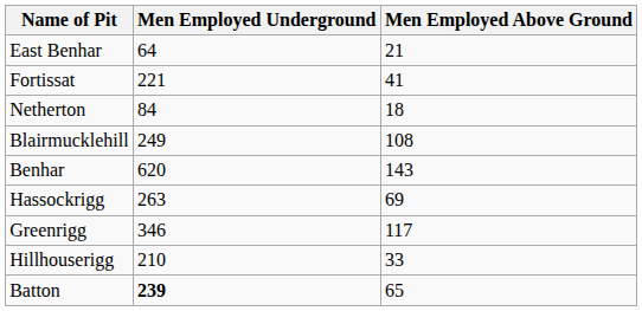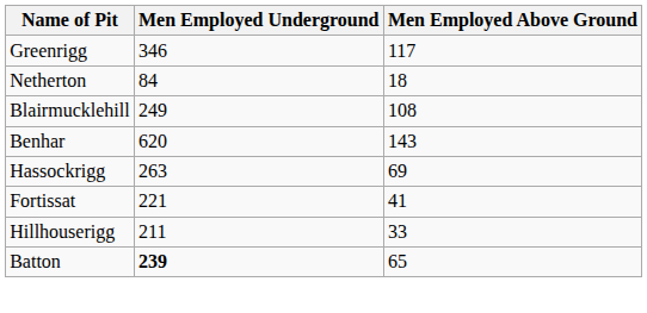 <table class="wikitable" border="1">
 <tr>
 <th>Name of Pit</th>
 <th>Men Employed Underground</th>
 <th>Men Employed Above Ground</th>
 </tr>
 <tr>
-<td>East Benhar</td>
-<td>64</td>
-<td>21</td>
-</tr>
-<tr>
-<td>Fortissat</td>
-<td>221</td>
-<td>41</td>
+<td>Greenrigg</td>
+<td>346</td>
+<td>117</td>
 </tr>
 <tr>
 <td>Netherton</td>
 <td>84</td>
 <td>18</td>
 </tr>
 <tr>
 <td>Blairmucklehill</td>
 <td>249</td>
 <td>108</td>
 </tr>
 <tr>
 <td>Benhar</td>
 <td>620</td>
 <td>143</td>
 </tr>
 <tr>
 <td>Hassockrigg</td>
 <td>263</td>
 <td>69</td>
 </tr>
 <tr>
-<td>Greenrigg</td>
-<td>346</td>
-<td>117</td>
+<td>Fortissat</td>
+<td>221</td>
+<td>41</td>
 </tr>
 <tr>
 <td>Hillhouserigg</td>
-<td>210</td>
+<td>211</td>
 <td>33</td>
 </tr>
 <tr>
 <td>Batton</td>
 <td><strong>239</strong></td>
 <td>65</td>
 </tr>
 </table>
